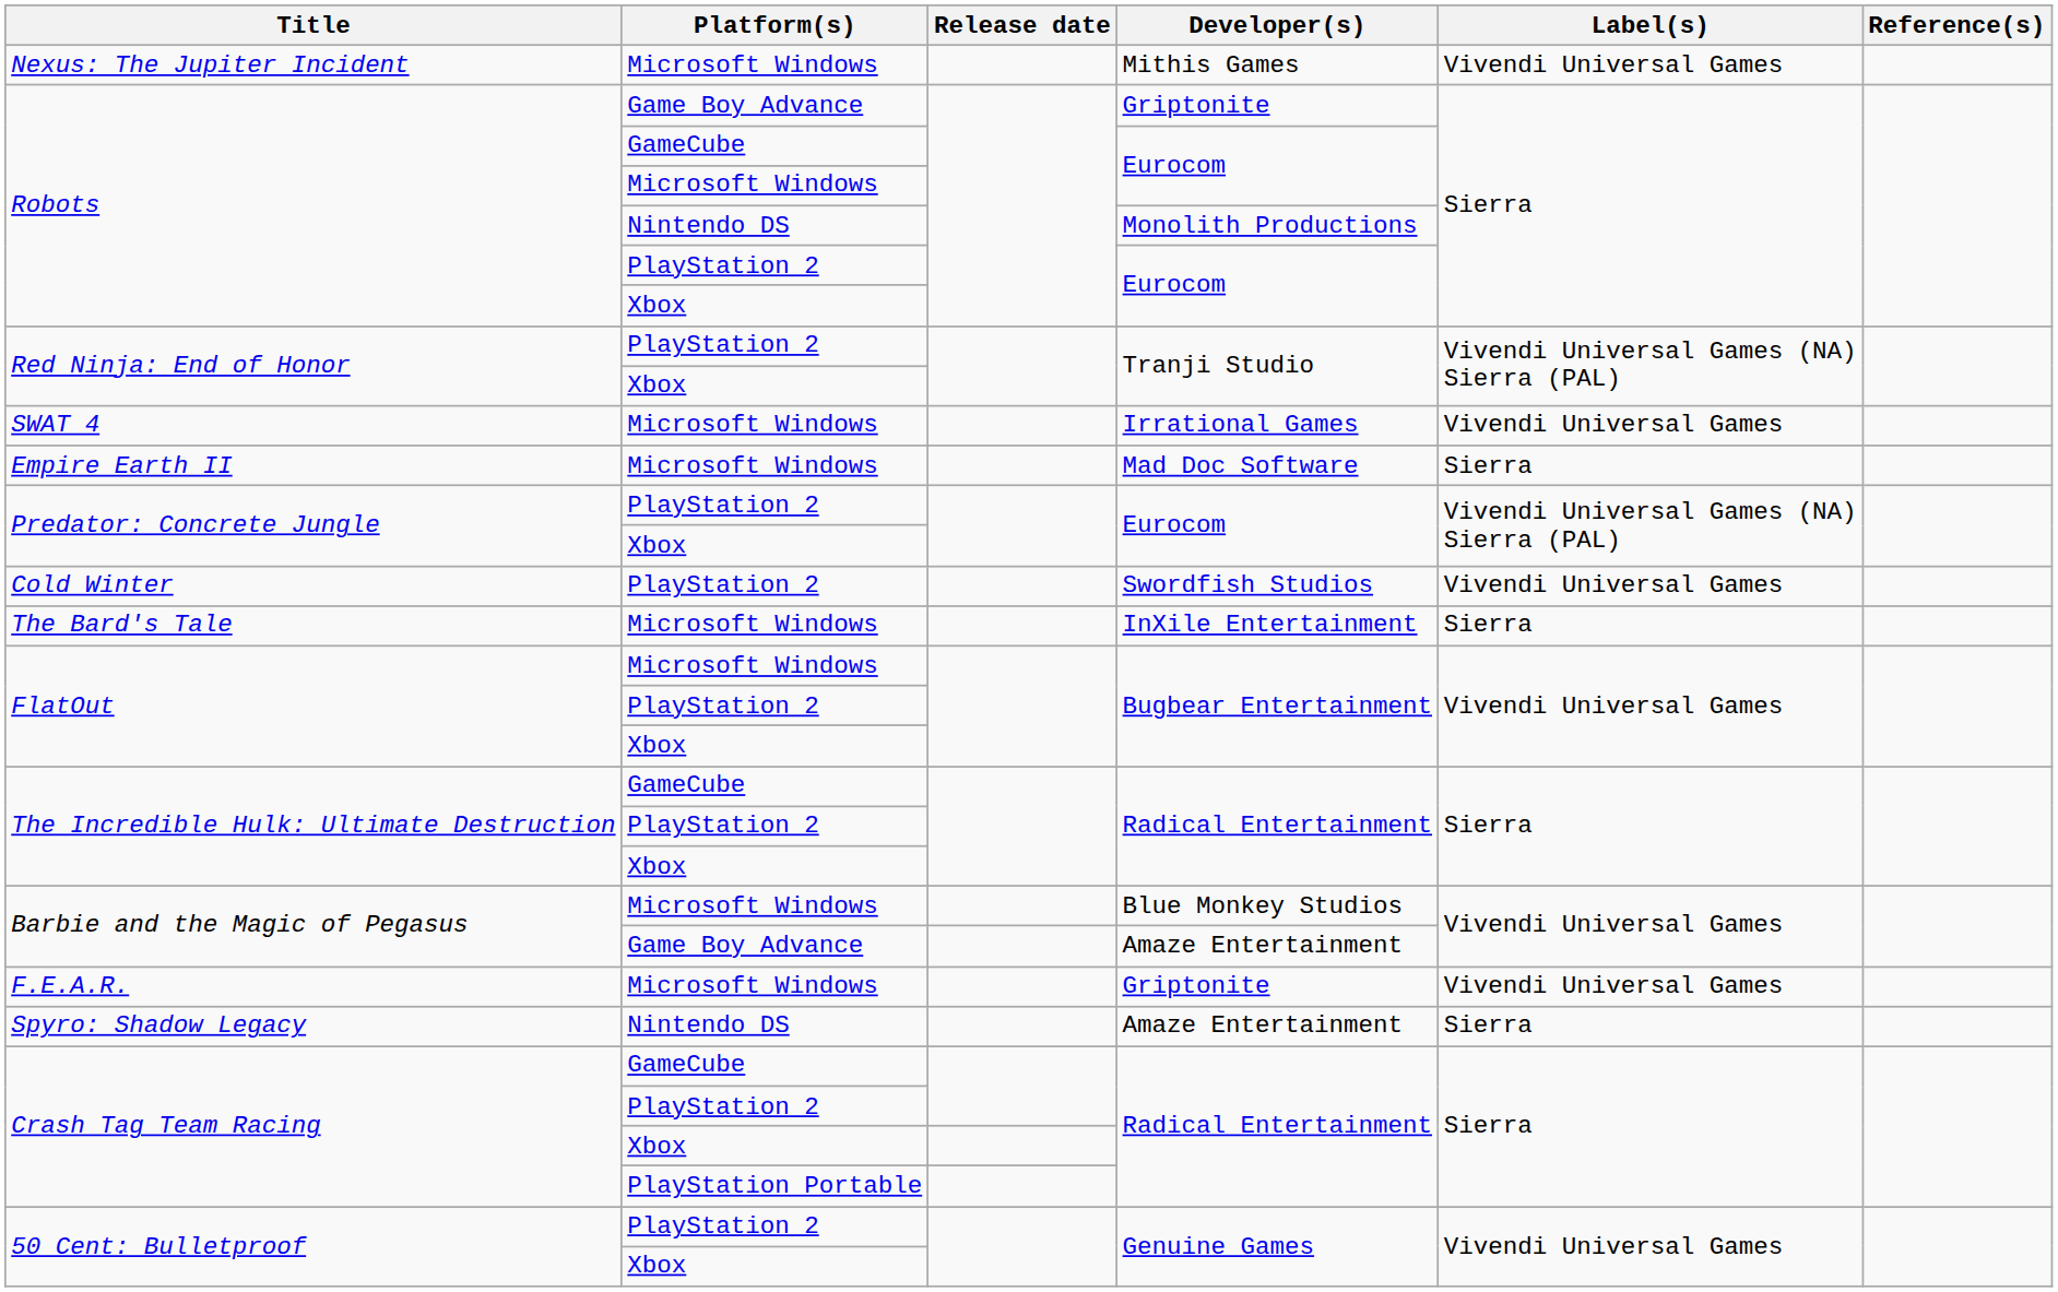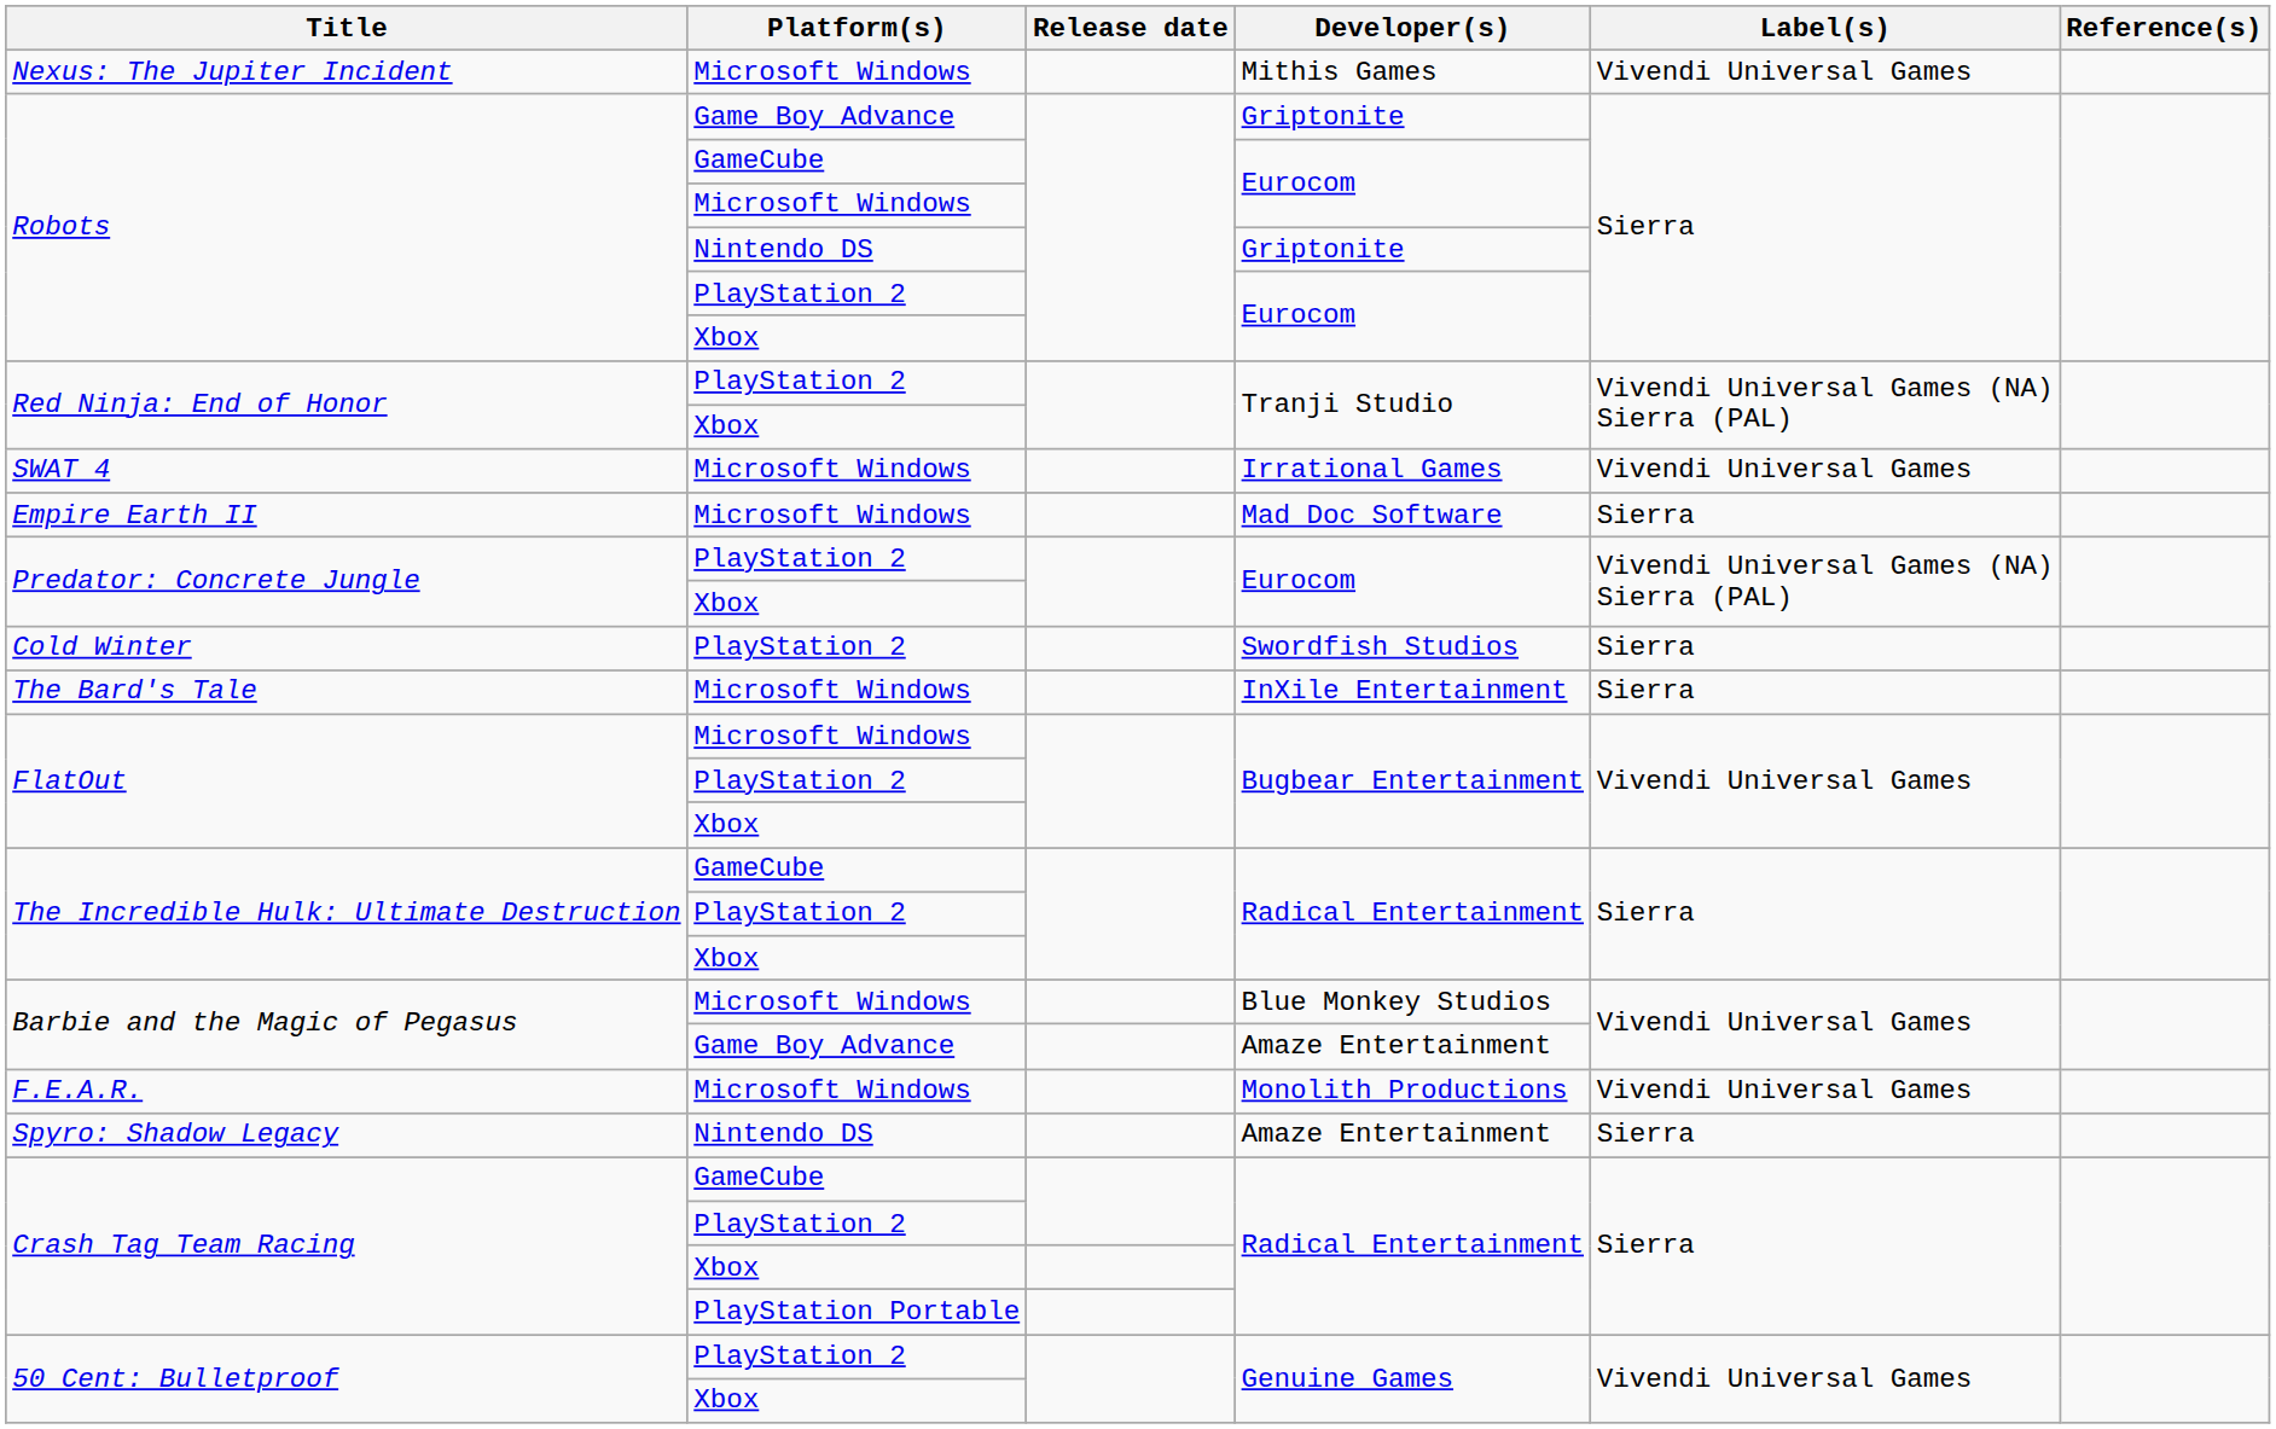 <table class="wikitable sortable">
 <tr>
 <th>Title</th>
 <th>Platform(s)</th>
 <th>Release date</th>
 <th>Developer(s)</th>
 <th>Label(s)</th>
 <th>Reference(s)</th>
 </tr>
 <tr>
 <td><em><a href='#'>Nexus: The Jupiter Incident</a></em></td>
 <td><a href='#'>Microsoft Windows</a></td>
 <td></td>
 <td>Mithis Games</td>
 <td>Vivendi Universal Games</td>
 <td></td>
 </tr>
 <tr>
 <td rowspan="6"><a href='#'><em>Robots</em></a></td>
 <td><a href='#'>Game Boy Advance</a></td>
 <td rowspan="6"></td>
 <td><a href='#'>Griptonite</a></td>
 <td rowspan="6">Sierra</td>
 <td rowspan="6"></td>
 </tr>
 <tr>
 <td><a href='#'>GameCube</a></td>
 <td rowspan="2"><a href='#'>Eurocom</a></td>
 </tr>
 <tr>
 <td><a href='#'>Microsoft Windows</a></td>
 </tr>
 <tr>
 <td><a href='#'>Nintendo DS</a></td>
-<td><a href='#'>Monolith Productions</a></td>
+<td><a href='#'>Griptonite</a></td>
 </tr>
 <tr>
 <td><a href='#'>PlayStation 2</a></td>
 <td rowspan="2"><a href='#'>Eurocom</a></td>
 </tr>
 <tr>
 <td><a href='#'>Xbox</a></td>
 </tr>
 <tr>
 <td rowspan="2"><em><a href='#'>Red Ninja: End of Honor</a></em></td>
 <td><a href='#'>PlayStation 2</a></td>
 <td rowspan="2"></td>
 <td rowspan="2">Tranji Studio</td>
 <td rowspan="2">Vivendi Universal Games (NA)<br>Sierra (PAL)</td>
 <td rowspan="2"></td>
 </tr>
 <tr>
 <td><a href='#'>Xbox</a></td>
 </tr>
 <tr>
 <td><em><a href='#'>SWAT 4</a></em></td>
 <td><a href='#'>Microsoft Windows</a></td>
 <td></td>
 <td><a href='#'>Irrational Games</a></td>
 <td>Vivendi Universal Games</td>
 <td></td>
 </tr>
 <tr>
 <td><em><a href='#'>Empire Earth II</a></em></td>
 <td><a href='#'>Microsoft Windows</a></td>
 <td></td>
 <td><a href='#'>Mad Doc Software</a></td>
 <td>Sierra</td>
 <td></td>
 </tr>
 <tr>
 <td rowspan="2"><em><a href='#'>Predator: Concrete Jungle</a></em></td>
 <td><a href='#'>PlayStation 2</a></td>
 <td rowspan="2"></td>
 <td rowspan="2"><a href='#'>Eurocom</a></td>
 <td rowspan="2">Vivendi Universal Games (NA)<br>Sierra (PAL)</td>
 <td rowspan="2"></td>
 </tr>
 <tr>
 <td><a href='#'>Xbox</a></td>
 </tr>
 <tr>
 <td><em><a href='#'>Cold Winter</a></em></td>
 <td><a href='#'>PlayStation 2</a></td>
 <td></td>
 <td><a href='#'>Swordfish Studios</a></td>
-<td>Vivendi Universal Games</td>
+<td>Sierra</td>
 <td></td>
 </tr>
 <tr>
 <td><a href='#'><em>The Bard's Tale</em></a></td>
 <td><a href='#'>Microsoft Windows</a></td>
 <td></td>
 <td><a href='#'>InXile Entertainment</a></td>
 <td>Sierra</td>
 <td></td>
 </tr>
 <tr>
 <td rowspan="3"><a href='#'><em>FlatOut</em></a></td>
 <td><a href='#'>Microsoft Windows</a></td>
 <td rowspan="3"></td>
 <td rowspan="3"><a href='#'>Bugbear Entertainment</a></td>
 <td rowspan="3">Vivendi Universal Games</td>
 <td rowspan="3"></td>
 </tr>
 <tr>
 <td><a href='#'>PlayStation 2</a></td>
 </tr>
 <tr>
 <td><a href='#'>Xbox</a></td>
 </tr>
 <tr>
 <td rowspan="3"><em><a href='#'>The Incredible Hulk: Ultimate Destruction</a></em></td>
 <td><a href='#'>GameCube</a></td>
 <td rowspan="3"></td>
 <td rowspan="3"><a href='#'>Radical Entertainment</a></td>
 <td rowspan="3">Sierra</td>
 <td rowspan="3"></td>
 </tr>
 <tr>
 <td><a href='#'>PlayStation 2</a></td>
 </tr>
 <tr>
 <td><a href='#'>Xbox</a></td>
 </tr>
 <tr>
 <td rowspan="2"><em>Barbie and the Magic of Pegasus</em></td>
 <td><a href='#'>Microsoft Windows</a></td>
 <td></td>
 <td>Blue Monkey Studios</td>
 <td rowspan="2">Vivendi Universal Games</td>
 <td rowspan="2"></td>
 </tr>
 <tr>
 <td><a href='#'>Game Boy Advance</a></td>
 <td></td>
 <td>Amaze Entertainment</td>
 </tr>
 <tr>
 <td><a href='#'><em>F.E.A.R.</em></a></td>
 <td><a href='#'>Microsoft Windows</a></td>
 <td></td>
-<td><a href='#'>Griptonite</a></td>
+<td><a href='#'>Monolith Productions</a></td>
 <td>Vivendi Universal Games</td>
 <td></td>
 </tr>
 <tr>
 <td><em><a href='#'>Spyro: Shadow Legacy</a></em></td>
 <td><a href='#'>Nintendo DS</a></td>
 <td></td>
 <td>Amaze Entertainment</td>
 <td>Sierra</td>
 <td></td>
 </tr>
 <tr>
 <td rowspan="4"><em><a href='#'>Crash Tag Team Racing</a></em></td>
 <td><a href='#'>GameCube</a></td>
 <td rowspan="2"></td>
 <td rowspan="4"><a href='#'>Radical Entertainment</a></td>
 <td rowspan="4">Sierra</td>
 <td rowspan="4"></td>
 </tr>
 <tr>
 <td><a href='#'>PlayStation 2</a></td>
 </tr>
 <tr>
 <td><a href='#'>Xbox</a></td>
 <td></td>
 </tr>
 <tr>
 <td><a href='#'>PlayStation Portable</a></td>
 <td></td>
 </tr>
 <tr>
 <td rowspan="2"><em><a href='#'>50 Cent: Bulletproof</a></em></td>
 <td><a href='#'>PlayStation 2</a></td>
 <td rowspan="2"></td>
 <td rowspan="2"><a href='#'>Genuine Games</a></td>
 <td rowspan="2">Vivendi Universal Games</td>
 <td rowspan="2"></td>
 </tr>
 <tr>
 <td><a href='#'>Xbox</a></td>
 </tr>
 </table>
